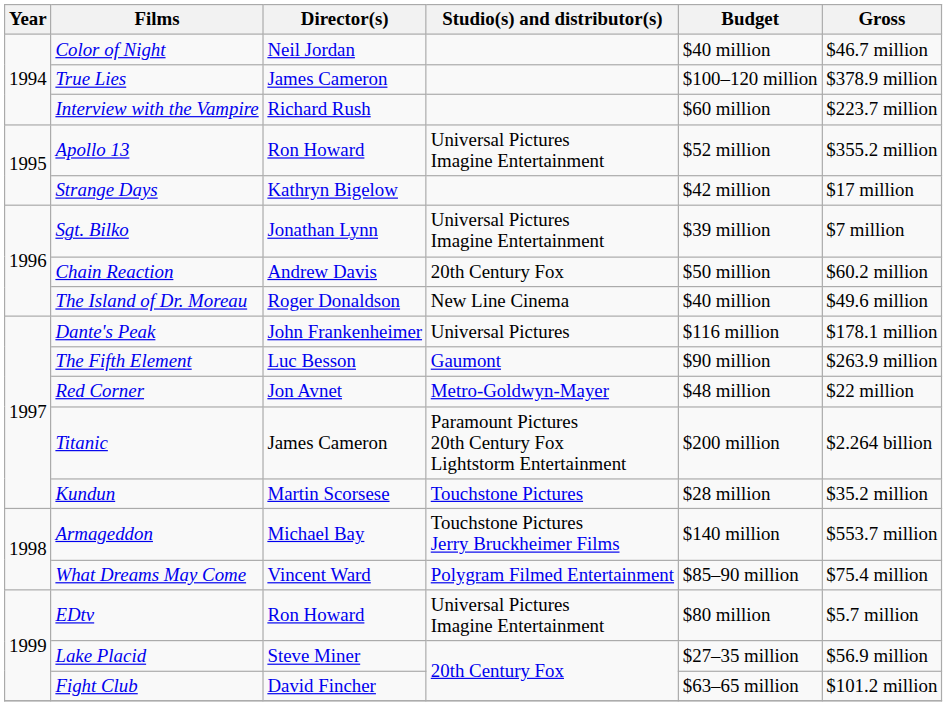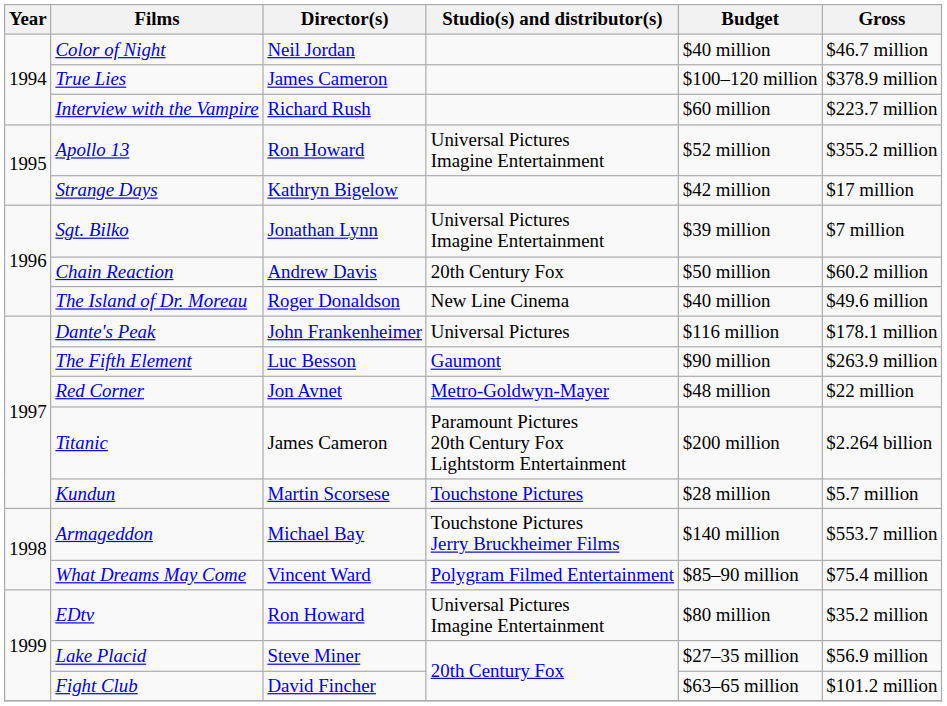 <table class="wikitable mw-collapsible">
 <tr>
 <th>Year</th>
 <th>Films</th>
 <th>Director(s)</th>
 <th>Studio(s) and distributor(s)</th>
 <th>Budget</th>
 <th>Gross</th>
 </tr>
 <tr>
 <td colspan="1" rowspan="3">1994</td>
 <td><em><a href='#'>Color of Night</a></em></td>
 <td><a href='#'>Neil Jordan</a></td>
 <td></td>
 <td>$40 million</td>
 <td>$46.7 million</td>
 </tr>
 <tr>
 <td><em><a href='#'>True Lies</a></em></td>
 <td><a href='#'>James Cameron</a></td>
 <td></td>
 <td>$100–120 million</td>
 <td>$378.9 million</td>
 </tr>
 <tr>
 <td><em><a href='#'>Interview with the Vampire</a></em></td>
 <td><a href='#'>Richard Rush</a></td>
 <td></td>
 <td>$60 million</td>
 <td>$223.7 million</td>
 </tr>
 <tr>
 <td rowspan="2">1995</td>
 <td><a href='#'><em>Apollo 13</em></a></td>
 <td><a href='#'>Ron Howard</a></td>
 <td>Universal Pictures<br>Imagine Entertainment</td>
 <td>$52 million</td>
 <td>$355.2 million</td>
 </tr>
 <tr>
 <td><a href='#'><em>Strange Days</em></a></td>
 <td><a href='#'>Kathryn Bigelow</a></td>
 <td></td>
 <td>$42 million</td>
 <td>$17 million</td>
 </tr>
 <tr>
 <td colspan="1" rowspan="3">1996</td>
 <td><em><a href='#'>Sgt. Bilko</a></em></td>
 <td><a href='#'>Jonathan Lynn</a></td>
 <td>Universal Pictures<br>Imagine Entertainment</td>
 <td>$39 million</td>
 <td>$7 million</td>
 </tr>
 <tr>
 <td><a href='#'><em>Chain Reaction</em></a></td>
 <td><a href='#'>Andrew Davis</a></td>
 <td>20th Century Fox</td>
 <td>$50 million</td>
 <td>$60.2 million</td>
 </tr>
 <tr>
 <td><a href='#'><em>The Island of Dr. Moreau</em></a></td>
 <td><a href='#'>Roger Donaldson</a></td>
 <td>New Line Cinema</td>
 <td>$40 million</td>
 <td>$49.6 million</td>
 </tr>
 <tr>
 <td colspan="1" rowspan="5">1997</td>
 <td><em><a href='#'>Dante's Peak</a></em></td>
 <td><a href='#'>John Frankenheimer</a></td>
 <td>Universal Pictures</td>
 <td>$116 million</td>
 <td>$178.1 million</td>
 </tr>
 <tr>
 <td><em><a href='#'>The Fifth Element</a></em></td>
 <td><a href='#'>Luc Besson</a></td>
 <td><a href='#'>Gaumont</a></td>
 <td>$90 million</td>
 <td>$263.9 million</td>
 </tr>
 <tr>
 <td><em><a href='#'>Red Corner</a></em></td>
 <td><a href='#'>Jon Avnet</a></td>
 <td><a href='#'>Metro-Goldwyn-Mayer</a></td>
 <td>$48 million</td>
 <td>$22 million</td>
 </tr>
 <tr>
 <td><a href='#'><em>Titanic</em></a></td>
 <td>James Cameron</td>
 <td>Paramount Pictures<br>20th Century Fox<br>Lightstorm Entertainment</td>
 <td>$200 million</td>
 <td>$2.264 billion</td>
 </tr>
 <tr>
 <td><em><a href='#'>Kundun</a></em></td>
 <td><a href='#'>Martin Scorsese</a></td>
 <td><a href='#'>Touchstone Pictures</a></td>
 <td>$28 million</td>
-<td>$35.2 million</td>
+<td>$5.7 million</td>
 </tr>
 <tr>
 <td colspan="1" rowspan="2">1998</td>
 <td><a href='#'><em>Armageddon</em></a></td>
 <td><a href='#'>Michael Bay</a></td>
 <td>Touchstone Pictures<br><a href='#'>Jerry Bruckheimer Films</a></td>
 <td>$140 million</td>
 <td>$553.7 million</td>
 </tr>
 <tr>
 <td><a href='#'><em>What Dreams May Come</em></a></td>
 <td><a href='#'>Vincent Ward</a></td>
 <td><a href='#'>Polygram Filmed Entertainment</a></td>
 <td>$85‒90 million</td>
 <td>$75.4 million</td>
 </tr>
 <tr>
 <td colspan="1" rowspan="3">1999</td>
 <td><em><a href='#'>EDtv</a></em></td>
 <td><a href='#'>Ron Howard</a></td>
 <td>Universal Pictures<br>Imagine Entertainment</td>
 <td>$80 million</td>
-<td>$5.7 million</td>
+<td>$35.2 million</td>
 </tr>
 <tr>
 <td><a href='#'><em>Lake Placid</em></a></td>
 <td><a href='#'>Steve Miner</a></td>
 <td rowspan="2"><a href='#'>20th Century Fox</a></td>
 <td>$27–35 million</td>
 <td>$56.9 million</td>
 </tr>
 <tr>
 <td><em><a href='#'>Fight Club</a></em></td>
 <td><a href='#'>David Fincher</a></td>
 <td>$63–65 million</td>
 <td>$101.2 million</td>
 </tr>
 <tr>
 </tr>
 </table>
